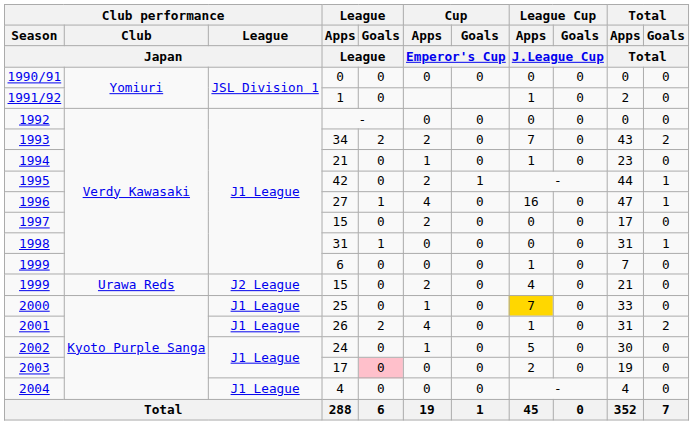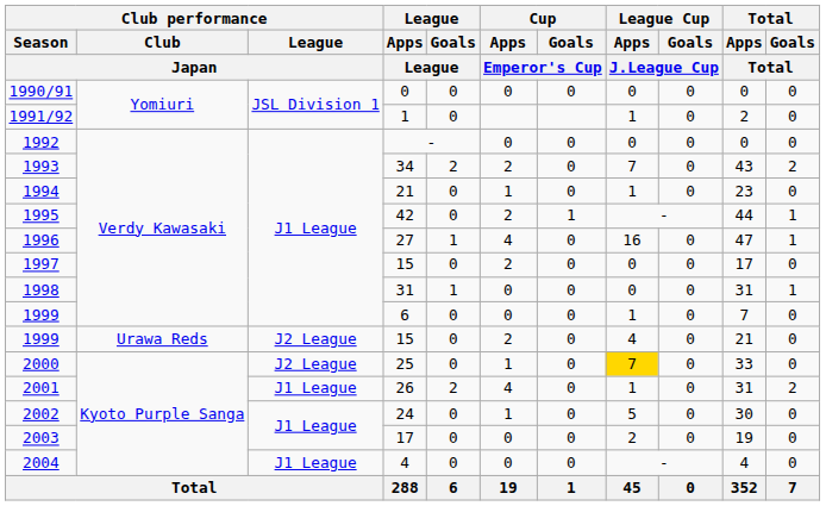 <table class="wikitable" style="text-align:center;">
 <tr>
 <th colspan=3>Club performance</th>
 <th colspan=2>League</th>
 <th colspan=2>Cup</th>
 <th colspan=2>League Cup</th>
 <th colspan=2>Total</th>
 </tr>
 <tr>
 <th>Season</th>
 <th>Club</th>
 <th>League</th>
 <th>Apps</th>
 <th>Goals</th>
 <th>Apps</th>
 <th>Goals</th>
 <th>Apps</th>
 <th>Goals</th>
 <th>Apps</th>
 <th>Goals</th>
 </tr>
 <tr>
 <th colspan=3>Japan</th>
 <th colspan=2>League</th>
 <th colspan=2><a href='#'>Emperor's Cup</a></th>
 <th colspan=2><a href='#'>J.League Cup</a></th>
 <th colspan=2>Total</th>
 </tr>
 <tr>
 <td><a href='#'>1990/91</a></td>
 <td rowspan="2"><a href='#'>Yomiuri</a></td>
 <td rowspan="2"><a href='#'>JSL Division 1</a></td>
 <td>0</td>
 <td>0</td>
 <td>0</td>
 <td>0</td>
 <td>0</td>
 <td>0</td>
 <td>0</td>
 <td>0</td>
 </tr>
 <tr>
 <td><a href='#'>1991/92</a></td>
 <td>1</td>
 <td>0</td>
 <td></td>
 <td></td>
 <td>1</td>
 <td>0</td>
 <td>2</td>
 <td>0</td>
 </tr>
 <tr>
 <td><a href='#'>1992</a></td>
 <td rowspan="8"><a href='#'>Verdy Kawasaki</a></td>
 <td rowspan="8"><a href='#'>J1 League</a></td>
 <td colspan="2">-</td>
 <td>0</td>
 <td>0</td>
 <td>0</td>
 <td>0</td>
 <td>0</td>
 <td>0</td>
 </tr>
 <tr>
 <td><a href='#'>1993</a></td>
 <td>34</td>
 <td>2</td>
 <td>2</td>
 <td>0</td>
 <td>7</td>
 <td>0</td>
 <td>43</td>
 <td>2</td>
 </tr>
 <tr>
 <td><a href='#'>1994</a></td>
 <td>21</td>
 <td>0</td>
 <td>1</td>
 <td>0</td>
 <td>1</td>
 <td>0</td>
 <td>23</td>
 <td>0</td>
 </tr>
 <tr>
 <td><a href='#'>1995</a></td>
 <td>42</td>
 <td>0</td>
 <td>2</td>
 <td>1</td>
 <td colspan="2">-</td>
 <td>44</td>
 <td>1</td>
 </tr>
 <tr>
 <td><a href='#'>1996</a></td>
 <td>27</td>
 <td>1</td>
 <td>4</td>
 <td>0</td>
 <td>16</td>
 <td>0</td>
 <td>47</td>
 <td>1</td>
 </tr>
 <tr>
 <td><a href='#'>1997</a></td>
 <td>15</td>
 <td>0</td>
 <td>2</td>
 <td>0</td>
 <td>0</td>
 <td>0</td>
 <td>17</td>
 <td>0</td>
 </tr>
 <tr>
 <td><a href='#'>1998</a></td>
 <td>31</td>
 <td>1</td>
 <td>0</td>
 <td>0</td>
 <td>0</td>
 <td>0</td>
 <td>31</td>
 <td>1</td>
 </tr>
 <tr>
 <td><a href='#'>1999</a></td>
 <td>6</td>
 <td>0</td>
 <td>0</td>
 <td>0</td>
 <td>1</td>
 <td>0</td>
 <td>7</td>
 <td>0</td>
 </tr>
 <tr>
 <td><a href='#'>1999</a></td>
 <td><a href='#'>Urawa Reds</a></td>
 <td><a href='#'>J2 League</a></td>
 <td>15</td>
 <td>0</td>
 <td>2</td>
 <td>0</td>
 <td>4</td>
 <td>0</td>
 <td>21</td>
 <td>0</td>
 </tr>
 <tr>
 <td><a href='#'>2000</a></td>
 <td rowspan="5"><a href='#'>Kyoto Purple Sanga</a></td>
-<td><a href='#'>J1 League</a></td>
+<td><a href='#'>J2 League</a></td>
 <td>25</td>
 <td>0</td>
 <td>1</td>
 <td>0</td>
 <td style="background: gold;">7</td>
 <td>0</td>
 <td>33</td>
 <td>0</td>
 </tr>
 <tr>
 <td><a href='#'>2001</a></td>
 <td><a href='#'>J1 League</a></td>
 <td>26</td>
 <td>2</td>
 <td>4</td>
 <td>0</td>
 <td>1</td>
 <td>0</td>
 <td>31</td>
 <td>2</td>
 </tr>
 <tr>
 <td><a href='#'>2002</a></td>
 <td rowspan="2"><a href='#'>J1 League</a></td>
 <td>24</td>
 <td>0</td>
 <td>1</td>
 <td>0</td>
 <td>5</td>
 <td>0</td>
 <td>30</td>
 <td>0</td>
 </tr>
 <tr>
 <td><a href='#'>2003</a></td>
 <td>17</td>
-<td style="background: pink;">0</td>
+<td>0</td>
 <td>0</td>
 <td>0</td>
 <td>2</td>
 <td>0</td>
 <td>19</td>
 <td>0</td>
 </tr>
 <tr>
 <td><a href='#'>2004</a></td>
 <td><a href='#'>J1 League</a></td>
 <td>4</td>
 <td>0</td>
 <td>0</td>
 <td>0</td>
 <td colspan="2">-</td>
 <td>4</td>
 <td>0</td>
 </tr>
 <tr>
 <th colspan=3>Total</th>
 <th>288</th>
 <th>6</th>
 <th>19</th>
 <th>1</th>
 <th>45</th>
 <th>0</th>
 <th>352</th>
 <th>7</th>
 </tr>
 </table>
